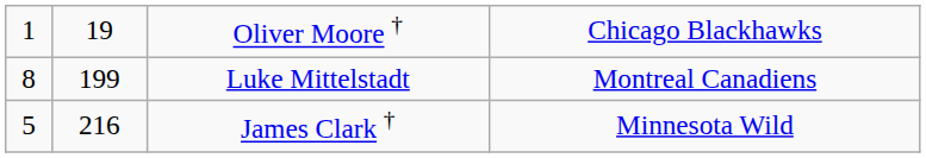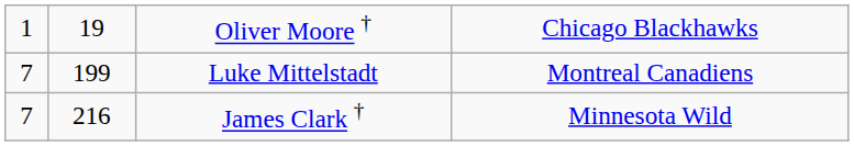 <table class="wikitable" width="60%">
 <tr align="center" bgcolor="">
 <td>1</td>
 <td>19</td>
 <td><a href='#'>Oliver Moore</a> <sup>†</sup></td>
 <td><a href='#'>Chicago Blackhawks</a></td>
 </tr>
 <tr align="center" bgcolor="">
-<td>8</td>
+<td>7</td>
 <td>199</td>
 <td><a href='#'>Luke Mittelstadt</a></td>
 <td><a href='#'>Montreal Canadiens</a></td>
 </tr>
 <tr align="center" bgcolor="">
-<td>5</td>
+<td>7</td>
 <td>216</td>
 <td><a href='#'>James Clark</a> <sup>†</sup></td>
 <td><a href='#'>Minnesota Wild</a></td>
 </tr>
 </table>
